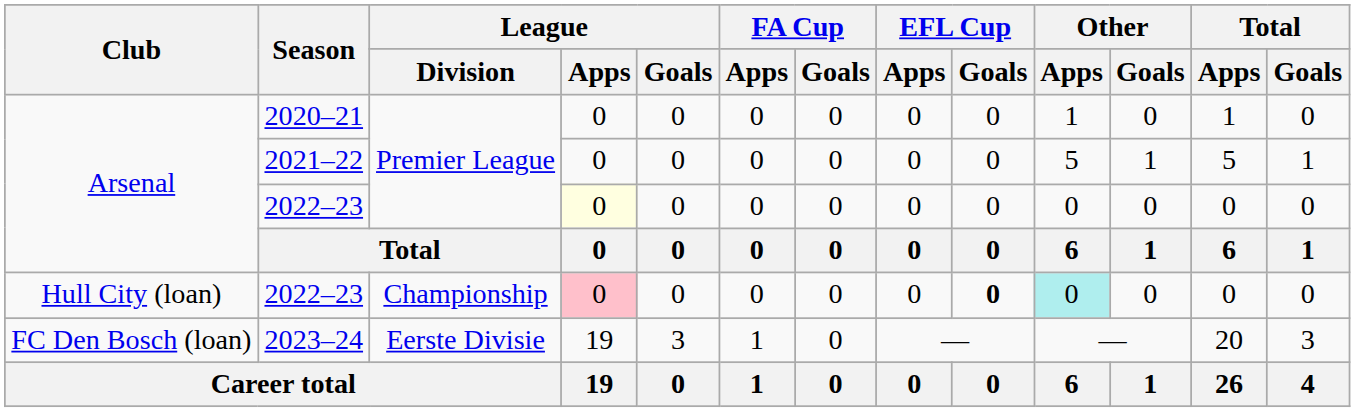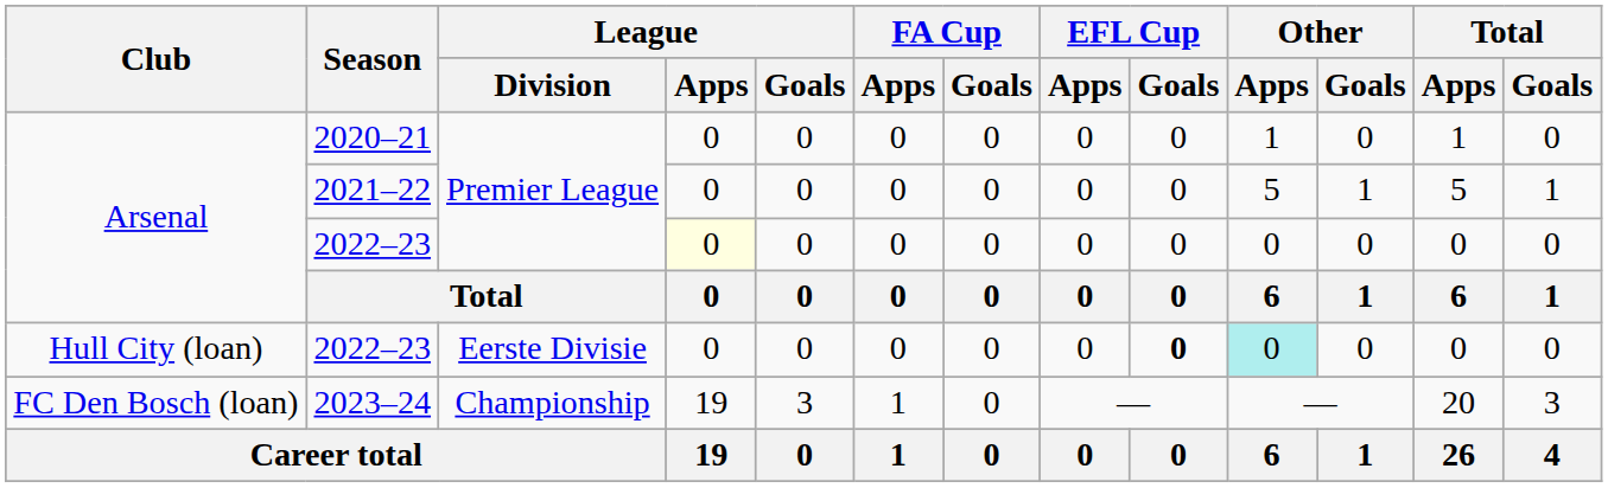 <table class="wikitable" style="text-align: center;">
 <tr>
 <th rowspan="2">Club</th>
 <th rowspan="2">Season</th>
 <th colspan="3">League</th>
 <th colspan="2"><a href='#'>FA Cup</a></th>
 <th colspan="2"><a href='#'>EFL Cup</a></th>
 <th colspan="2">Other</th>
 <th colspan="2">Total</th>
 </tr>
 <tr>
 <th>Division</th>
 <th>Apps</th>
 <th>Goals</th>
 <th>Apps</th>
 <th>Goals</th>
 <th>Apps</th>
 <th>Goals</th>
 <th>Apps</th>
 <th>Goals</th>
 <th>Apps</th>
 <th>Goals</th>
 </tr>
 <tr>
 <td rowspan="4"><a href='#'>Arsenal</a></td>
 <td><a href='#'>2020–21</a></td>
 <td rowspan="3"><a href='#'>Premier League</a></td>
 <td>0</td>
 <td>0</td>
 <td>0</td>
 <td>0</td>
 <td>0</td>
 <td>0</td>
 <td>1</td>
 <td>0</td>
 <td>1</td>
 <td>0</td>
 </tr>
 <tr>
 <td><a href='#'>2021–22</a></td>
 <td>0</td>
 <td>0</td>
 <td>0</td>
 <td>0</td>
 <td>0</td>
 <td>0</td>
 <td>5</td>
 <td>1</td>
 <td>5</td>
 <td>1</td>
 </tr>
 <tr>
 <td><a href='#'>2022–23</a></td>
 <td style="background: lightyellow;">0</td>
 <td>0</td>
 <td>0</td>
 <td>0</td>
 <td>0</td>
 <td>0</td>
 <td>0</td>
 <td>0</td>
 <td>0</td>
 <td>0</td>
 </tr>
 <tr>
 <th colspan="2">Total</th>
 <th>0</th>
 <th>0</th>
 <th>0</th>
 <th>0</th>
 <th>0</th>
 <th>0</th>
 <th>6</th>
 <th>1</th>
 <th>6</th>
 <th>1</th>
 </tr>
 <tr>
 <td><a href='#'>Hull City</a> (loan)</td>
 <td><a href='#'>2022–23</a></td>
-<td><a href='#'>Championship</a></td>
-<td style="background: pink;">0</td>
+<td><a href='#'>Eerste Divisie</a></td>
+<td>0</td>
 <td>0</td>
 <td>0</td>
 <td>0</td>
 <td>0</td>
 <td><strong>0</strong></td>
 <td style="background: paleturquoise;">0</td>
 <td>0</td>
 <td>0</td>
 <td>0</td>
 </tr>
 <tr>
 <td><a href='#'>FC Den Bosch</a> (loan)</td>
 <td><a href='#'>2023–24</a></td>
-<td><a href='#'>Eerste Divisie</a></td>
+<td><a href='#'>Championship</a></td>
 <td>19</td>
 <td>3</td>
 <td>1</td>
 <td>0</td>
 <td colspan="2">—</td>
 <td colspan="2">—</td>
 <td>20</td>
 <td>3</td>
 </tr>
 <tr>
 <th colspan="3">Career total</th>
 <th>19</th>
 <th>0</th>
 <th>1</th>
 <th>0</th>
 <th>0</th>
 <th>0</th>
 <th>6</th>
 <th>1</th>
 <th>26</th>
 <th>4</th>
 </tr>
 </table>
